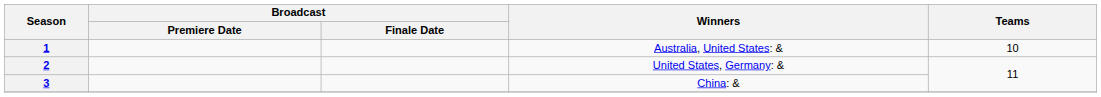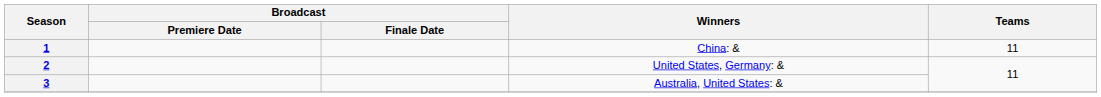 <table class="wikitable" style="text-align:center"  width="100%">
 <tr>
 <th width="05%" rowspan="2">Season</th>
 <th width="25%" colspan="2">Broadcast</th>
 <th width="25%" rowspan="2">Winners</th>
 <th width="10%" rowspan="2">Teams</th>
 </tr>
 <tr>
 <th>Premiere Date</th>
 <th>Finale Date</th>
 </tr>
 <tr>
 <th><a href='#'>1</a></th>
 <td></td>
 <td></td>
-<td><a href='#'>Australia</a>, <a href='#'>United States</a>:  & </td>
-<td>10</td>
+<td><a href='#'>China</a>:  & </td>
+<td>11</td>
 </tr>
 <tr>
 <th><a href='#'>2</a></th>
 <td></td>
 <td></td>
 <td><a href='#'>United States</a>, <a href='#'>Germany</a>:  & </td>
 <td rowspan=2>11</td>
 </tr>
 <tr>
 <th><a href='#'>3</a></th>
 <td></td>
 <td></td>
-<td><a href='#'>China</a>:  & </td>
+<td><a href='#'>Australia</a>, <a href='#'>United States</a>:  & </td>
 </tr>
 <tr>
 </tr>
 </table>
